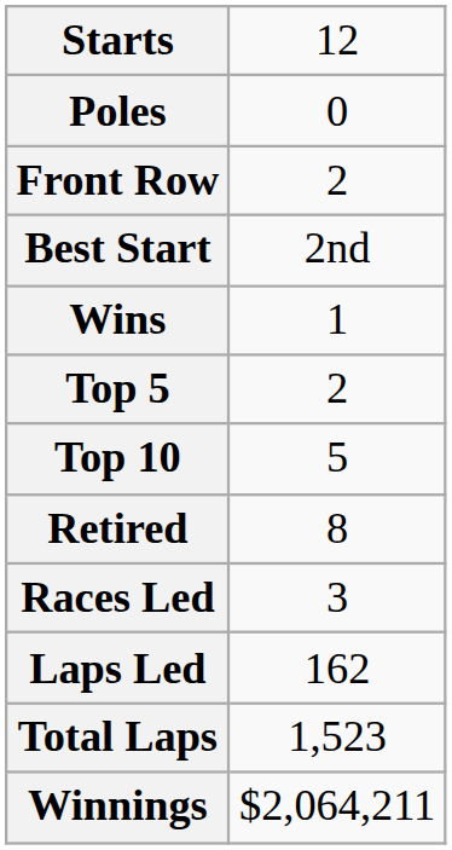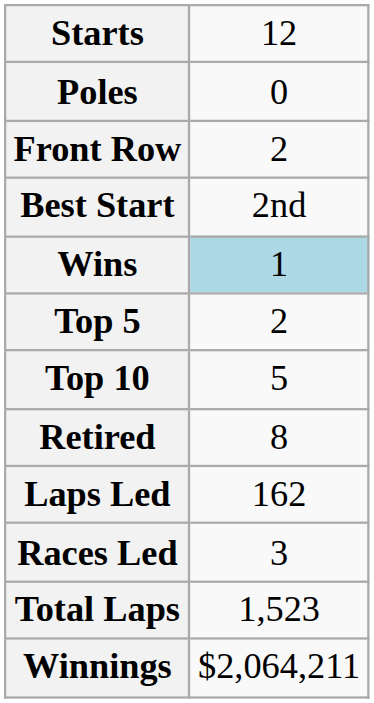 <table class="wikitable" style="text-align:center">
 <tr>
 <th>Starts</th>
 <td>12</td>
 </tr>
 <tr>
 <th>Poles</th>
 <td>0</td>
 </tr>
 <tr>
 <th>Front Row</th>
 <td>2</td>
 </tr>
 <tr>
 <th>Best Start</th>
 <td>2nd</td>
 </tr>
 <tr>
 <th>Wins</th>
-<td>1</td>
+<td style="background: lightblue;">1</td>
 </tr>
 <tr>
 <th>Top 5</th>
 <td>2</td>
 </tr>
 <tr>
 <th>Top 10</th>
 <td>5</td>
 </tr>
 <tr>
 <th>Retired</th>
 <td>8</td>
 </tr>
 <tr>
+<th>Laps Led</th>
+<td>162</td>
+</tr>
+<tr>
 <th>Races Led</th>
 <td>3</td>
-</tr>
-<tr>
-<th>Laps Led</th>
-<td>162</td>
 </tr>
 <tr>
 <th>Total Laps</th>
 <td>1,523</td>
 </tr>
 <tr>
 <th>Winnings</th>
 <td>$2,064,211</td>
 </tr>
 </table>
